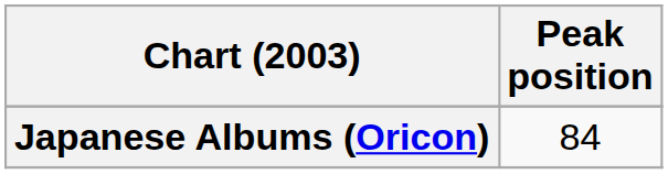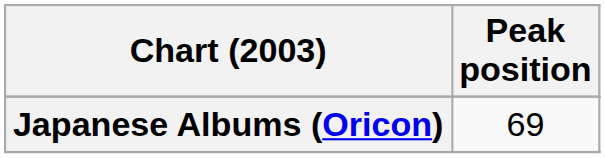 <table class="wikitable sortable plainrowheaders" style="text-align:center">
 <tr>
 <th scope="col">Chart (2003)</th>
 <th scope="col">Peak<br>position</th>
 </tr>
 <tr>
 </tr>
 <tr>
 </tr>
 <tr>
 </tr>
 <tr>
 </tr>
 <tr>
 <th scope="row">Japanese Albums (<a href='#'>Oricon</a>)</th>
-<td>84</td>
+<td>69</td>
 </tr>
 <tr>
 </tr>
 <tr>
 </tr>
 <tr>
 </tr>
 <tr>
 </tr>
 <tr>
 </tr>
 </table>
